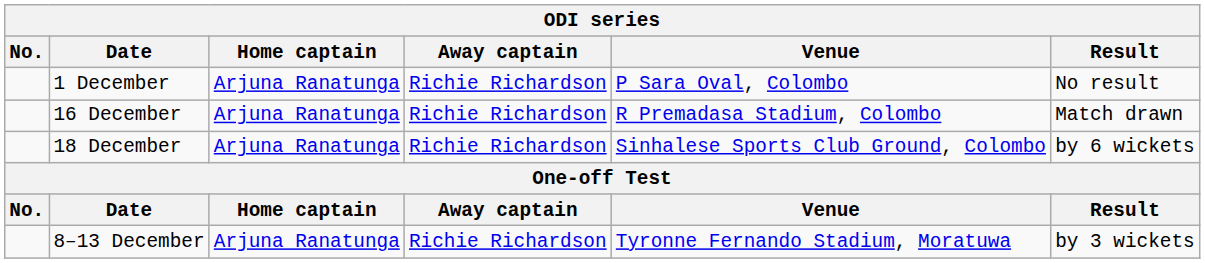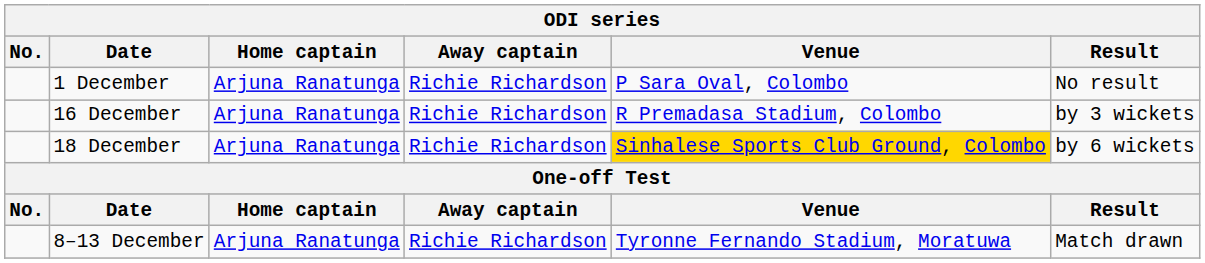 <table class="wikitable">
 <tr>
 <th colspan="9">ODI series</th>
 </tr>
 <tr>
 <th>No.</th>
 <th>Date</th>
 <th>Home captain</th>
 <th>Away captain</th>
 <th>Venue</th>
 <th>Result</th>
 </tr>
 <tr>
 <td></td>
 <td>1 December</td>
 <td><a href='#'>Arjuna Ranatunga</a></td>
 <td><a href='#'>Richie Richardson</a></td>
 <td><a href='#'>P Sara Oval</a>, <a href='#'>Colombo</a></td>
 <td>No result</td>
 </tr>
 <tr>
 <td></td>
 <td>16 December</td>
 <td><a href='#'>Arjuna Ranatunga</a></td>
 <td><a href='#'>Richie Richardson</a></td>
 <td><a href='#'>R Premadasa Stadium</a>, <a href='#'>Colombo</a></td>
-<td>Match drawn</td>
+<td> by 3 wickets</td>
 </tr>
 <tr>
 <td></td>
 <td>18 December</td>
 <td><a href='#'>Arjuna Ranatunga</a></td>
 <td><a href='#'>Richie Richardson</a></td>
-<td><a href='#'>Sinhalese Sports Club Ground</a>, <a href='#'>Colombo</a></td>
+<td style="background: gold;"><a href='#'>Sinhalese Sports Club Ground</a>, <a href='#'>Colombo</a></td>
 <td> by 6 wickets</td>
 </tr>
 <tr>
 <th colspan="9">One-off Test</th>
 </tr>
 <tr>
 <th>No.</th>
 <th>Date</th>
 <th>Home captain</th>
 <th>Away captain</th>
 <th>Venue</th>
 <th>Result</th>
 </tr>
 <tr>
 <td></td>
 <td>8–13 December</td>
 <td><a href='#'>Arjuna Ranatunga</a></td>
 <td><a href='#'>Richie Richardson</a></td>
 <td><a href='#'>Tyronne Fernando Stadium</a>, <a href='#'>Moratuwa</a></td>
-<td> by 3 wickets</td>
+<td>Match drawn</td>
 </tr>
 </table>
